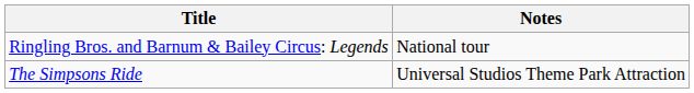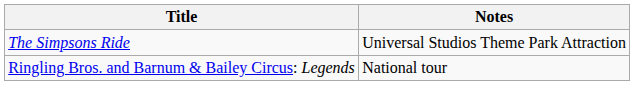 <table class="wikitable sortable" width="auto">
 <tr>
 <th>Title</th>
 <th>Notes</th>
 </tr>
 <tr>
+<td><em><a href='#'>The Simpsons Ride</a></em></td>
+<td>Universal Studios Theme Park Attraction</td>
+</tr>
+<tr>
 <td><a href='#'>Ringling Bros. and Barnum & Bailey Circus</a>: <em>Legends</em></td>
 <td>National tour</td>
 </tr>
-<tr>
-<td><em><a href='#'>The Simpsons Ride</a></em></td>
-<td>Universal Studios Theme Park Attraction</td>
-</tr>
 </table>
